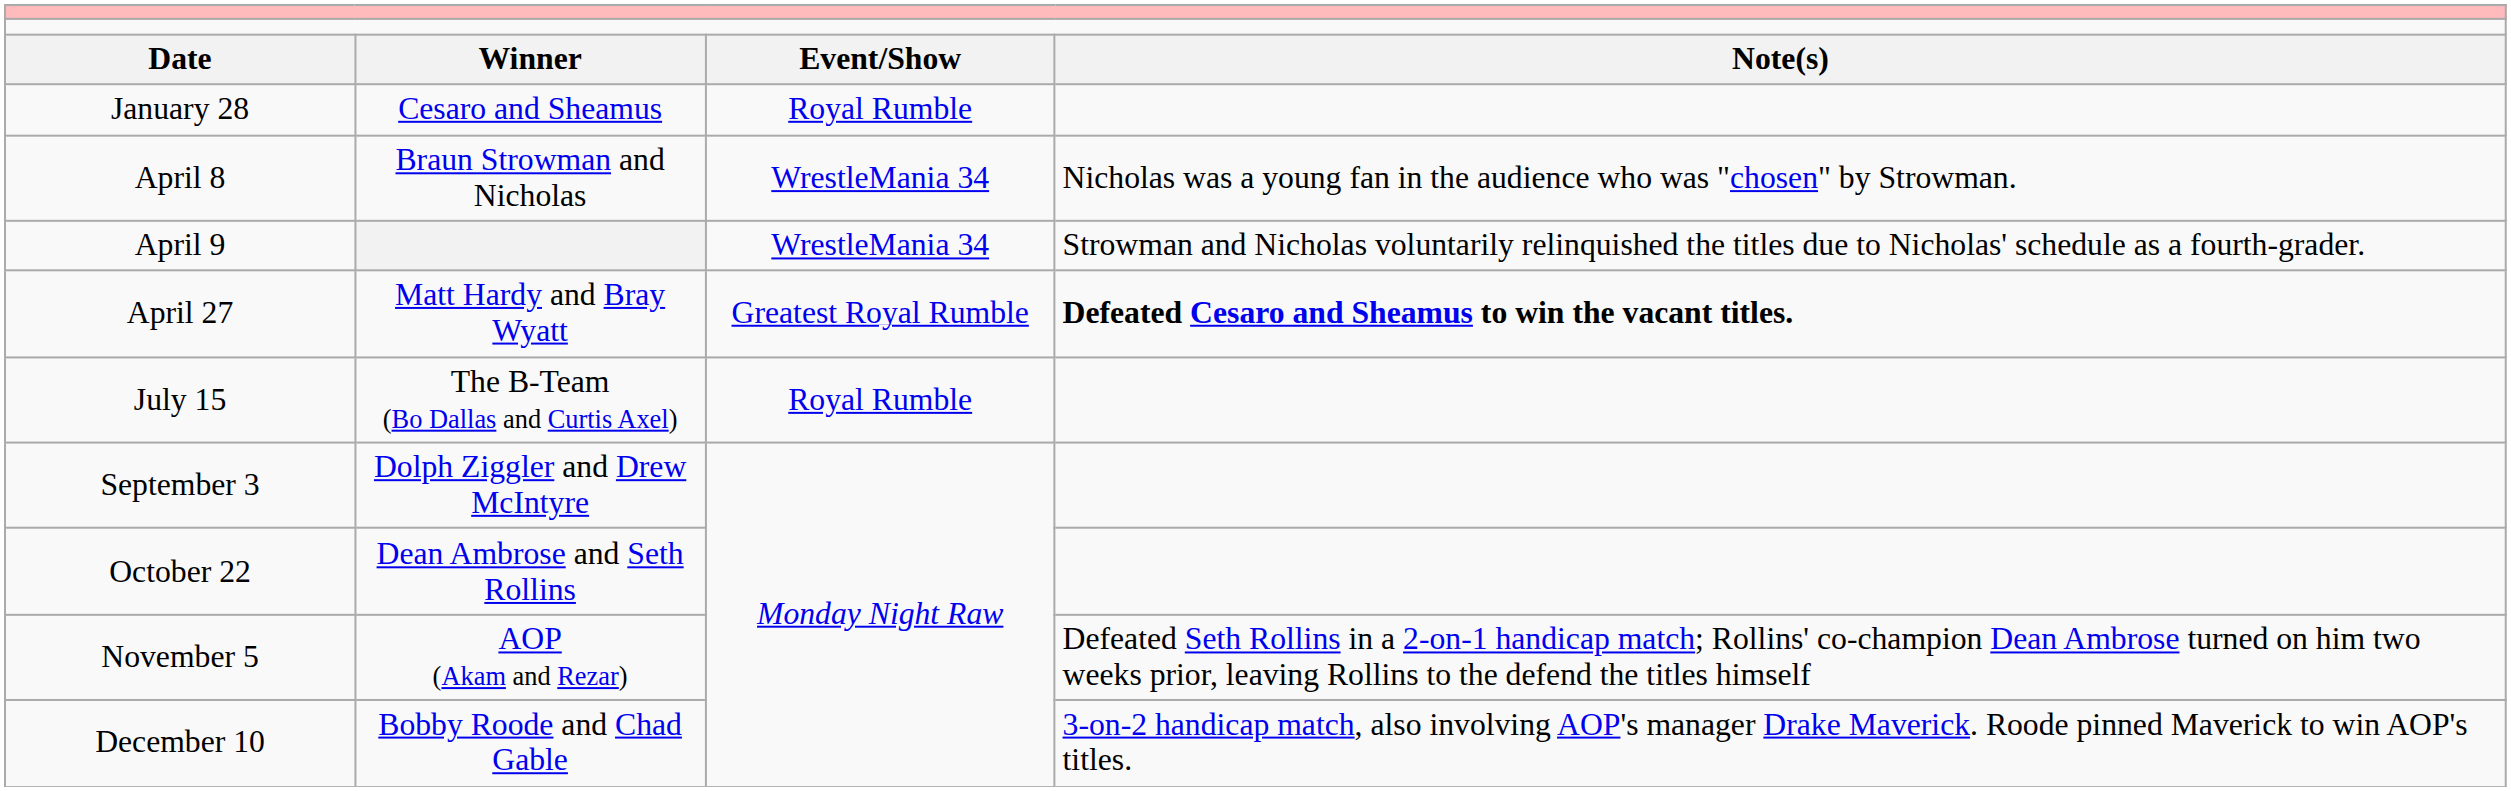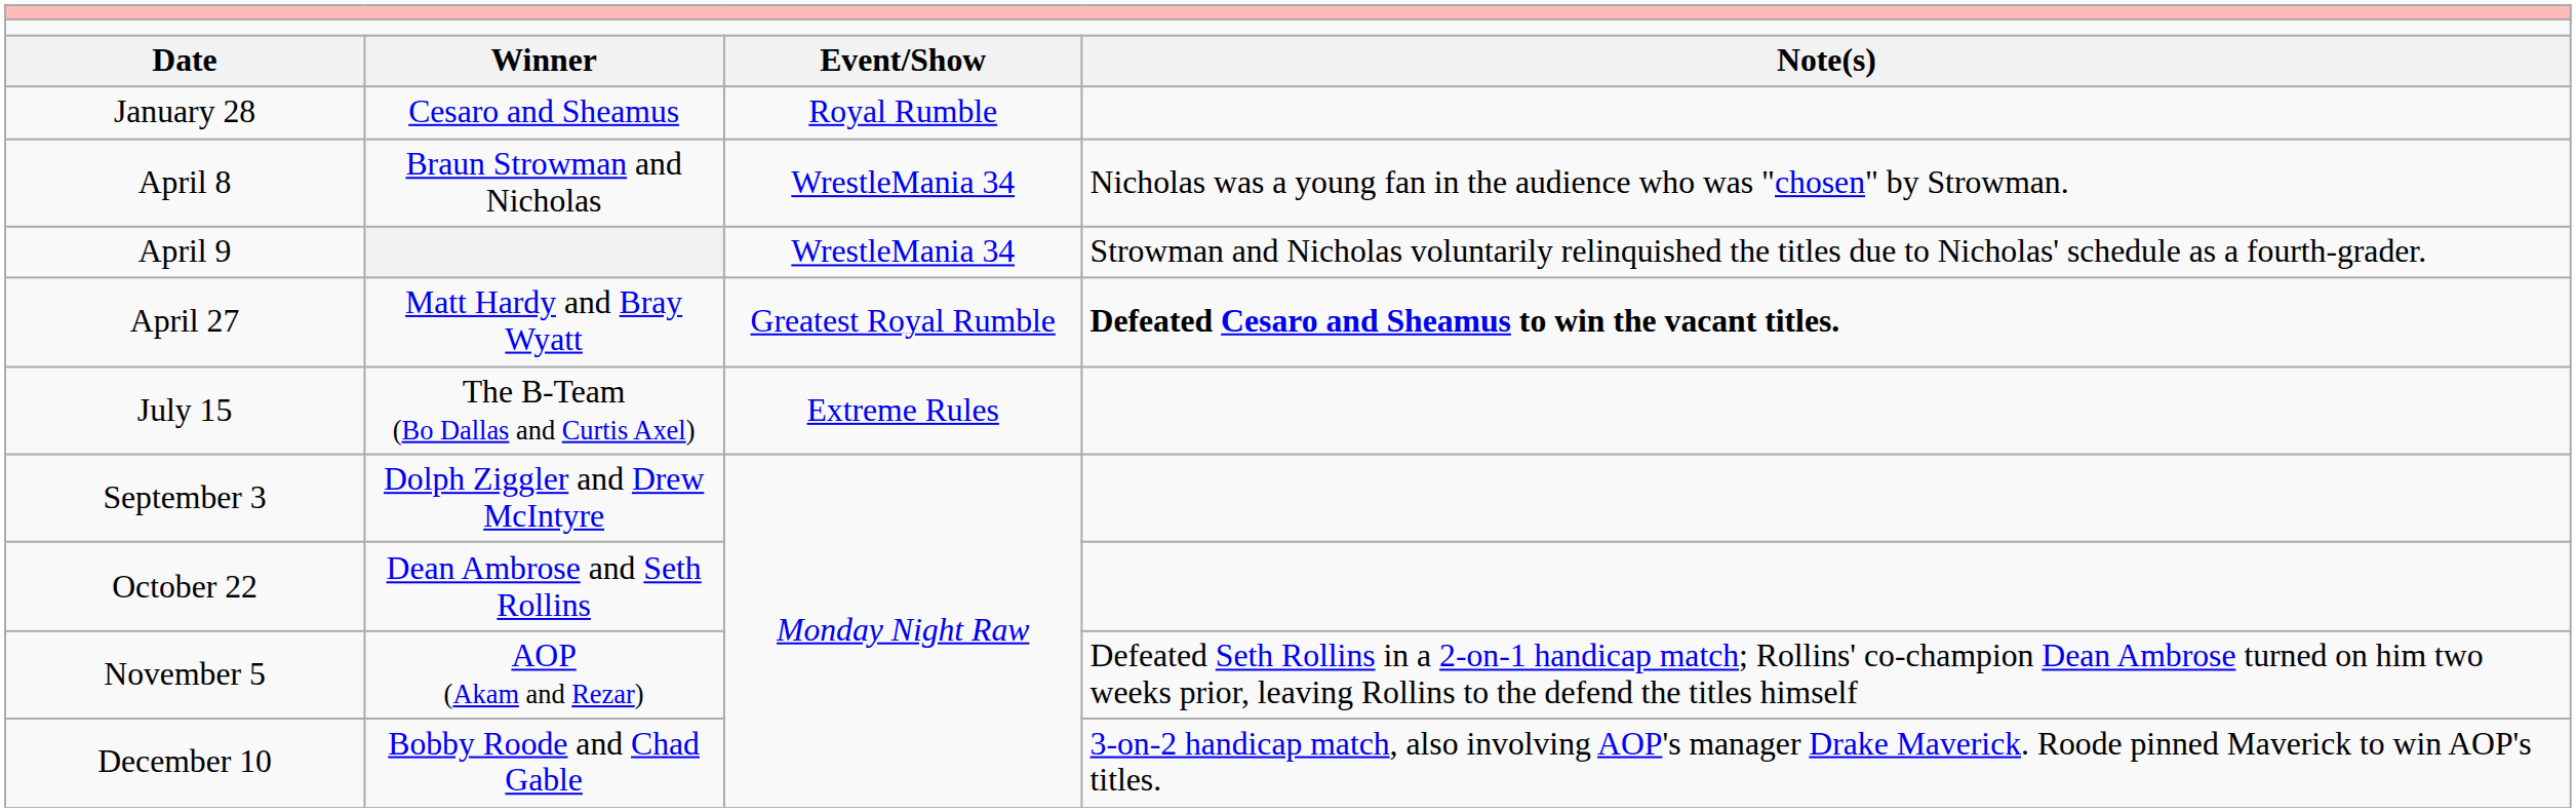 <table class="wikitable" style="text-align:center; width:100%;">
 <tr style="background:#FBB;">
 <td colspan="5"></td>
 </tr>
 <tr>
 <td colspan="5"><strong></strong></td>
 </tr>
 <tr>
 <th width=14%>Date</th>
 <th width=14%>Winner</th>
 <th width=14%>Event/Show</th>
 <th width=58%>Note(s)</th>
 </tr>
 <tr>
 <td>January 28</td>
 <td><a href='#'>Cesaro and Sheamus</a></td>
 <td><a href='#'>Royal Rumble</a></td>
 <td></td>
 </tr>
 <tr>
 <td>April 8</td>
 <td><a href='#'>Braun Strowman</a> and Nicholas</td>
 <td><a href='#'>WrestleMania 34</a></td>
 <td align=left>Nicholas was a young fan in the audience who was "<a href='#'>chosen</a>" by Strowman.</td>
 </tr>
 <tr>
 <td>April 9</td>
 <th></th>
 <td><a href='#'>WrestleMania 34</a></td>
 <td align=left>Strowman and Nicholas voluntarily relinquished the titles due to Nicholas' schedule as a fourth-grader.</td>
 </tr>
 <tr>
 <td>April 27</td>
 <td><a href='#'>Matt Hardy</a> and <a href='#'>Bray Wyatt</a></td>
 <td><a href='#'>Greatest Royal Rumble</a></td>
 <td align=left><strong>Defeated <a href='#'>Cesaro and Sheamus</a> to win the vacant titles.</strong></td>
 </tr>
 <tr>
 <td>July 15</td>
 <td>The B-Team<br><small>(<a href='#'>Bo Dallas</a> and <a href='#'>Curtis Axel</a>)</small></td>
-<td><a href='#'>Royal Rumble</a></td>
+<td><a href='#'>Extreme Rules</a></td>
 <td></td>
 </tr>
 <tr>
 <td>September 3</td>
 <td><a href='#'>Dolph Ziggler</a> and <a href='#'>Drew McIntyre</a></td>
 <td rowspan="4"><em><a href='#'>Monday Night Raw</a></em></td>
 <td></td>
 </tr>
 <tr>
 <td>October 22</td>
 <td><a href='#'>Dean Ambrose</a> and <a href='#'>Seth Rollins</a></td>
 <td></td>
 </tr>
 <tr>
 <td>November 5</td>
 <td><a href='#'>AOP</a><br><small>(<a href='#'>Akam</a> and <a href='#'>Rezar</a>)</small></td>
 <td align=left>Defeated <a href='#'>Seth Rollins</a> in a <a href='#'>2-on-1 handicap match</a>; Rollins' co-champion <a href='#'>Dean Ambrose</a> turned on him two weeks prior, leaving Rollins to the defend the titles himself</td>
 </tr>
 <tr>
 <td>December 10</td>
 <td><a href='#'>Bobby Roode</a> and <a href='#'>Chad Gable</a></td>
 <td align=left><a href='#'>3-on-2 handicap match</a>, also involving <a href='#'>AOP</a>'s manager <a href='#'>Drake Maverick</a>. Roode pinned Maverick to win AOP's titles.</td>
 </tr>
 </table>
